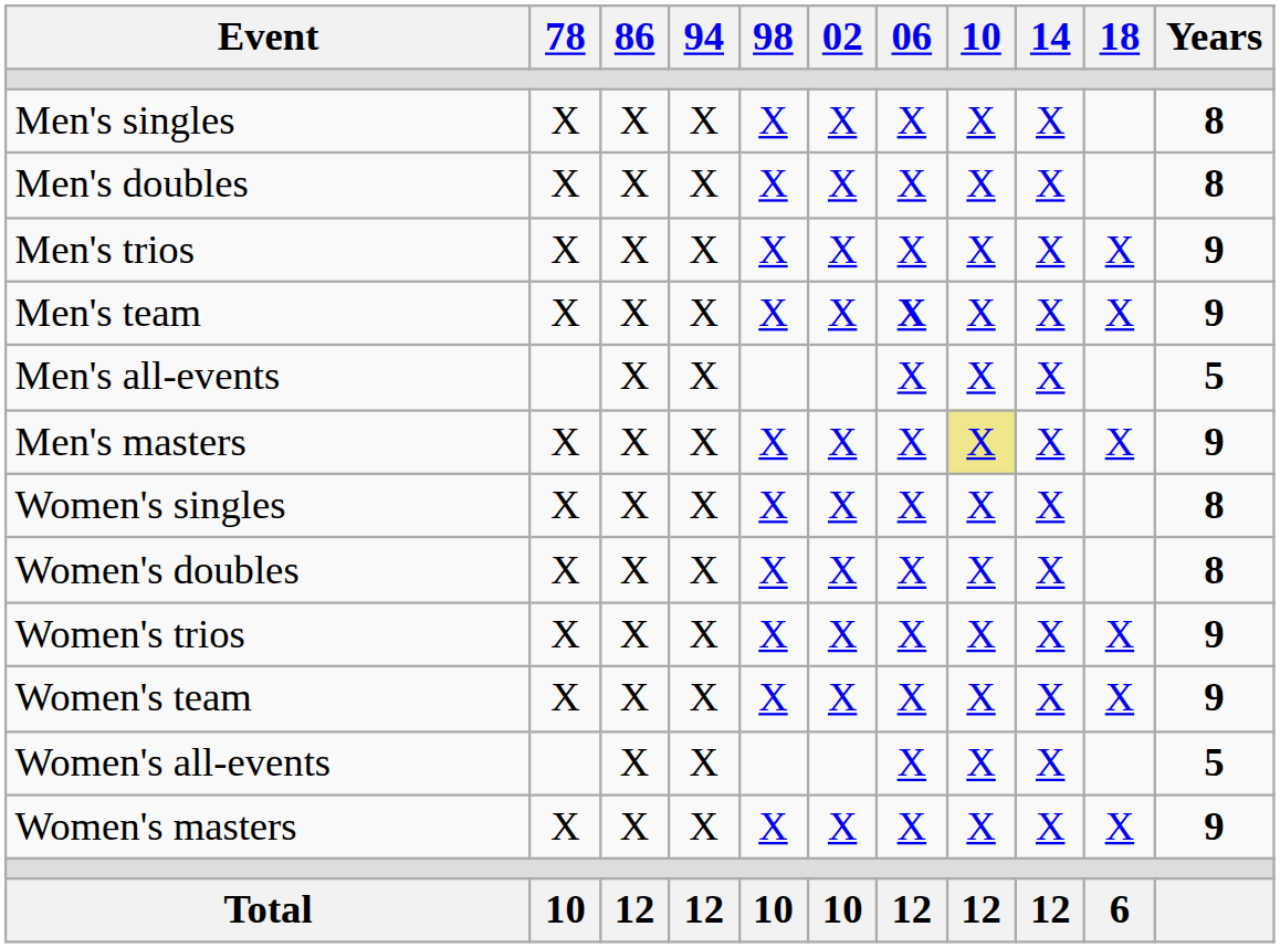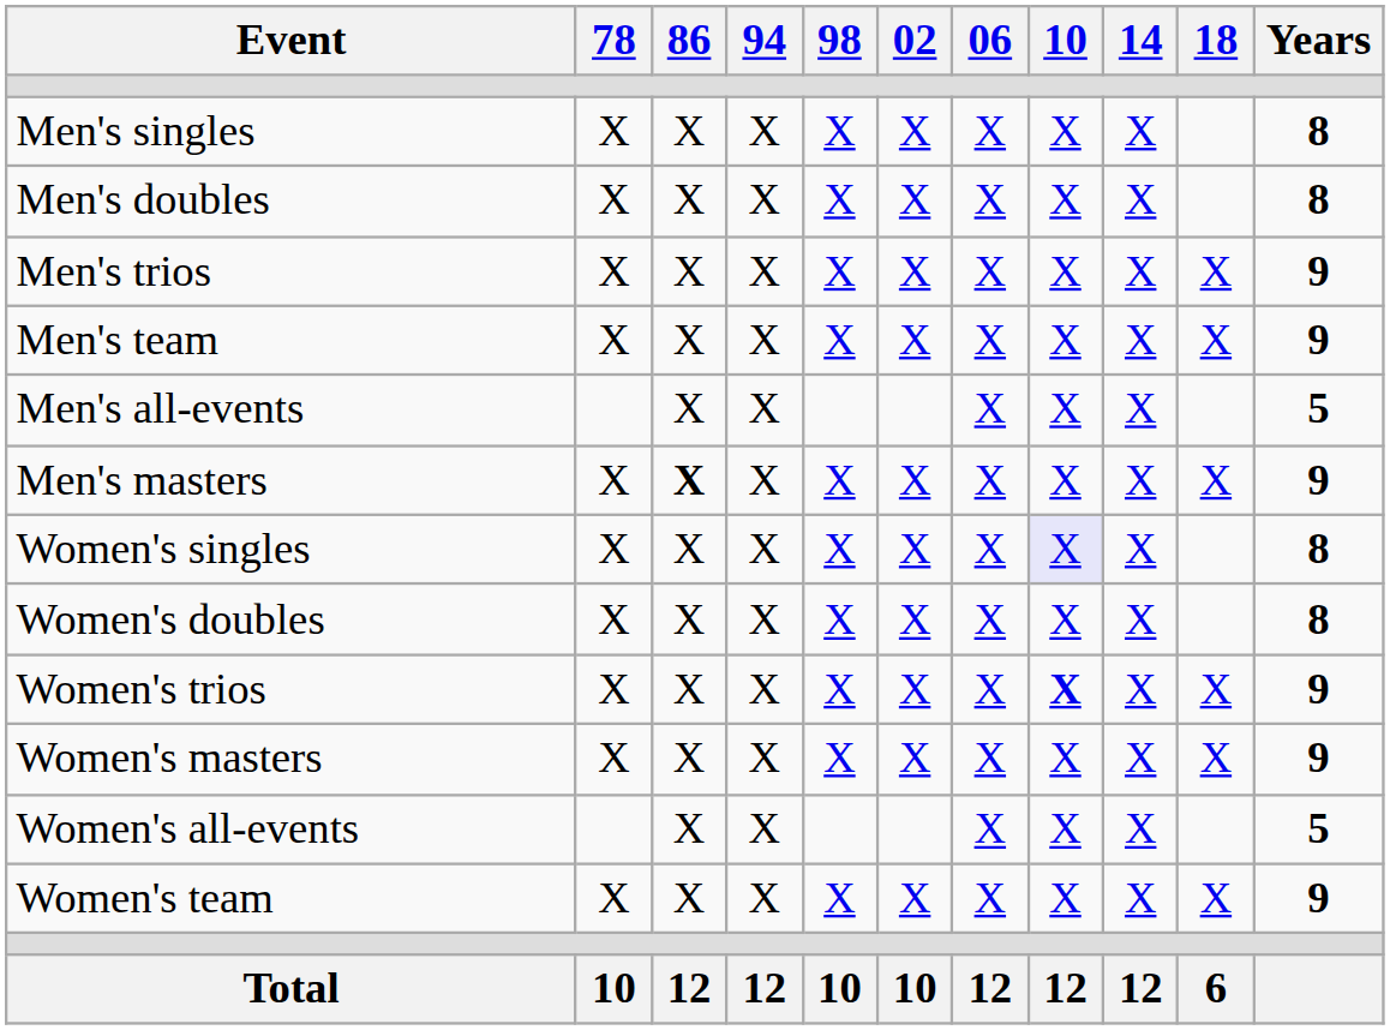 <table class=wikitable style="text-align:center">
 <tr>
 <th width="200">Event</th>
 <th width=20><a href='#'>78</a></th>
 <th width=20><a href='#'>86</a></th>
 <th width=20><a href='#'>94</a></th>
 <th width=20><a href='#'>98</a></th>
 <th width=20><a href='#'>02</a></th>
 <th width=20><a href='#'>06</a></th>
 <th width=20><a href='#'>10</a></th>
 <th width=20><a href='#'>14</a></th>
 <th width=20><a href='#'>18</a></th>
 <th width=40>Years</th>
 </tr>
 <tr bgcolor=#DDDDDD>
 <td colspan=11></td>
 </tr>
 <tr>
 <td align=left>Men's singles</td>
 <td>X</td>
 <td>X</td>
 <td>X</td>
 <td><a href='#'>X</a></td>
 <td><a href='#'>X</a></td>
 <td><a href='#'>X</a></td>
 <td><a href='#'>X</a></td>
 <td><a href='#'>X</a></td>
 <td></td>
 <td><strong>8</strong></td>
 </tr>
 <tr>
 <td align=left>Men's doubles</td>
 <td>X</td>
 <td>X</td>
 <td>X</td>
 <td><a href='#'>X</a></td>
 <td><a href='#'>X</a></td>
 <td><a href='#'>X</a></td>
 <td><a href='#'>X</a></td>
 <td><a href='#'>X</a></td>
 <td></td>
 <td><strong>8</strong></td>
 </tr>
 <tr>
 <td align=left>Men's trios</td>
 <td>X</td>
 <td>X</td>
 <td>X</td>
 <td><a href='#'>X</a></td>
 <td><a href='#'>X</a></td>
 <td><a href='#'>X</a></td>
 <td><a href='#'>X</a></td>
 <td><a href='#'>X</a></td>
 <td><a href='#'>X</a></td>
 <td><strong>9</strong></td>
 </tr>
 <tr>
 <td align=left>Men's team</td>
 <td>X</td>
 <td>X</td>
 <td>X</td>
 <td><a href='#'>X</a></td>
 <td><a href='#'>X</a></td>
-<td><strong><a href='#'>X</a></strong></td>
+<td><a href='#'>X</a></td>
 <td><a href='#'>X</a></td>
 <td><a href='#'>X</a></td>
 <td><a href='#'>X</a></td>
 <td><strong>9</strong></td>
 </tr>
 <tr>
 <td align=left>Men's all-events</td>
 <td></td>
 <td>X</td>
 <td>X</td>
 <td></td>
 <td></td>
 <td><a href='#'>X</a></td>
 <td><a href='#'>X</a></td>
 <td><a href='#'>X</a></td>
 <td></td>
 <td><strong>5</strong></td>
 </tr>
 <tr>
 <td align=left>Men's masters</td>
 <td>X</td>
-<td>X</td>
+<td><strong>X</strong></td>
 <td>X</td>
 <td><a href='#'>X</a></td>
 <td><a href='#'>X</a></td>
 <td><a href='#'>X</a></td>
-<td style="background: khaki;"><a href='#'>X</a></td>
+<td><a href='#'>X</a></td>
 <td><a href='#'>X</a></td>
 <td><a href='#'>X</a></td>
 <td><strong>9</strong></td>
 </tr>
 <tr>
 <td align=left>Women's singles</td>
 <td>X</td>
 <td>X</td>
 <td>X</td>
 <td><a href='#'>X</a></td>
 <td><a href='#'>X</a></td>
 <td><a href='#'>X</a></td>
-<td><a href='#'>X</a></td>
+<td style="background: lavender;"><a href='#'>X</a></td>
 <td><a href='#'>X</a></td>
 <td></td>
 <td><strong>8</strong></td>
 </tr>
 <tr>
 <td align=left>Women's doubles</td>
 <td>X</td>
 <td>X</td>
 <td>X</td>
 <td><a href='#'>X</a></td>
 <td><a href='#'>X</a></td>
 <td><a href='#'>X</a></td>
 <td><a href='#'>X</a></td>
 <td><a href='#'>X</a></td>
 <td></td>
 <td><strong>8</strong></td>
 </tr>
 <tr>
 <td align=left>Women's trios</td>
 <td>X</td>
 <td>X</td>
 <td>X</td>
 <td><a href='#'>X</a></td>
 <td><a href='#'>X</a></td>
 <td><a href='#'>X</a></td>
-<td><a href='#'>X</a></td>
+<td><strong><a href='#'>X</a></strong></td>
 <td><a href='#'>X</a></td>
 <td><a href='#'>X</a></td>
 <td><strong>9</strong></td>
 </tr>
 <tr>
-<td align=left>Women's team</td>
+<td align=left>Women's masters</td>
 <td>X</td>
 <td>X</td>
 <td>X</td>
 <td><a href='#'>X</a></td>
 <td><a href='#'>X</a></td>
 <td><a href='#'>X</a></td>
 <td><a href='#'>X</a></td>
 <td><a href='#'>X</a></td>
 <td><a href='#'>X</a></td>
 <td><strong>9</strong></td>
 </tr>
 <tr>
 <td align=left>Women's all-events</td>
 <td></td>
 <td>X</td>
 <td>X</td>
 <td></td>
 <td></td>
 <td><a href='#'>X</a></td>
 <td><a href='#'>X</a></td>
 <td><a href='#'>X</a></td>
 <td></td>
 <td><strong>5</strong></td>
 </tr>
 <tr>
-<td align=left>Women's masters</td>
+<td align=left>Women's team</td>
 <td>X</td>
 <td>X</td>
 <td>X</td>
 <td><a href='#'>X</a></td>
 <td><a href='#'>X</a></td>
 <td><a href='#'>X</a></td>
 <td><a href='#'>X</a></td>
 <td><a href='#'>X</a></td>
 <td><a href='#'>X</a></td>
 <td><strong>9</strong></td>
 </tr>
 <tr bgcolor=#DDDDDD>
 <td colspan=11></td>
 </tr>
 <tr>
 <th>Total</th>
 <th>10</th>
 <th>12</th>
 <th>12</th>
 <th>10</th>
 <th>10</th>
 <th>12</th>
 <th>12</th>
 <th>12</th>
 <th>6</th>
 <th></th>
 </tr>
 </table>
